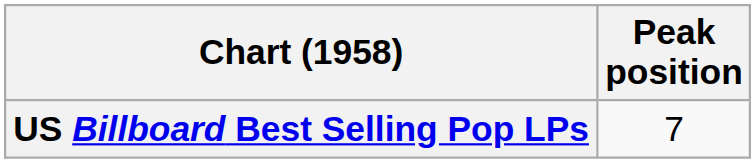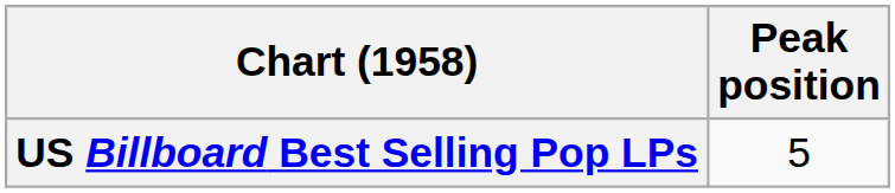 <table class="wikitable plainrowheaders" style="text-align:center">
 <tr>
 <th scope="col">Chart (1958)</th>
 <th scope="col">Peak<br>position</th>
 </tr>
 <tr>
 <th scope="row" align="left">US <a href='#'><em>Billboard</em> Best Selling Pop LPs</a></th>
-<td>7</td>
+<td>5</td>
 </tr>
 </table>
